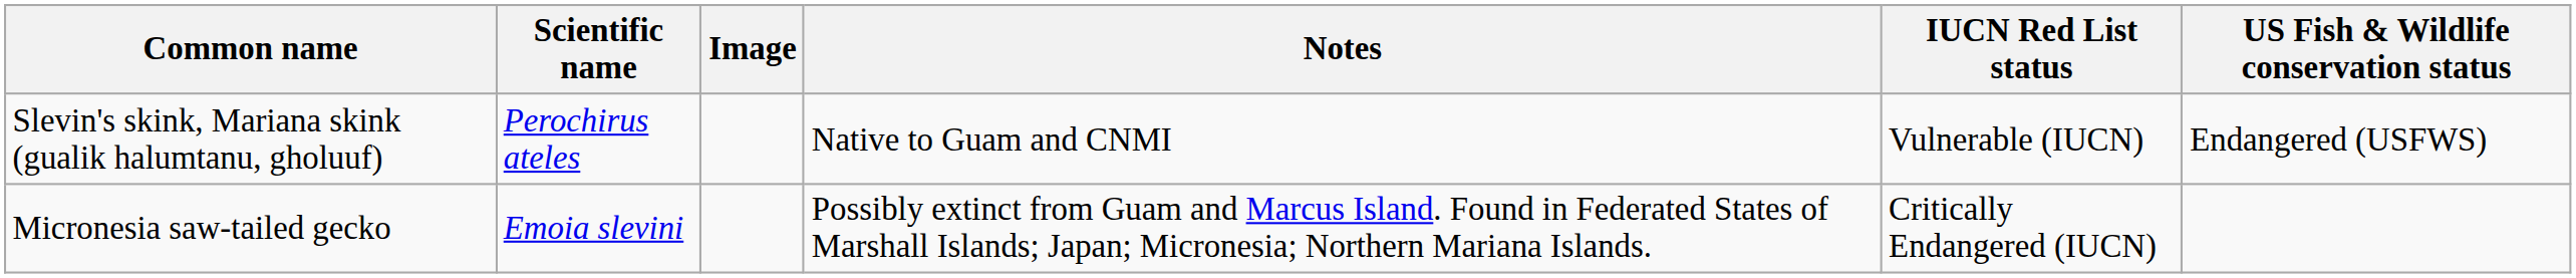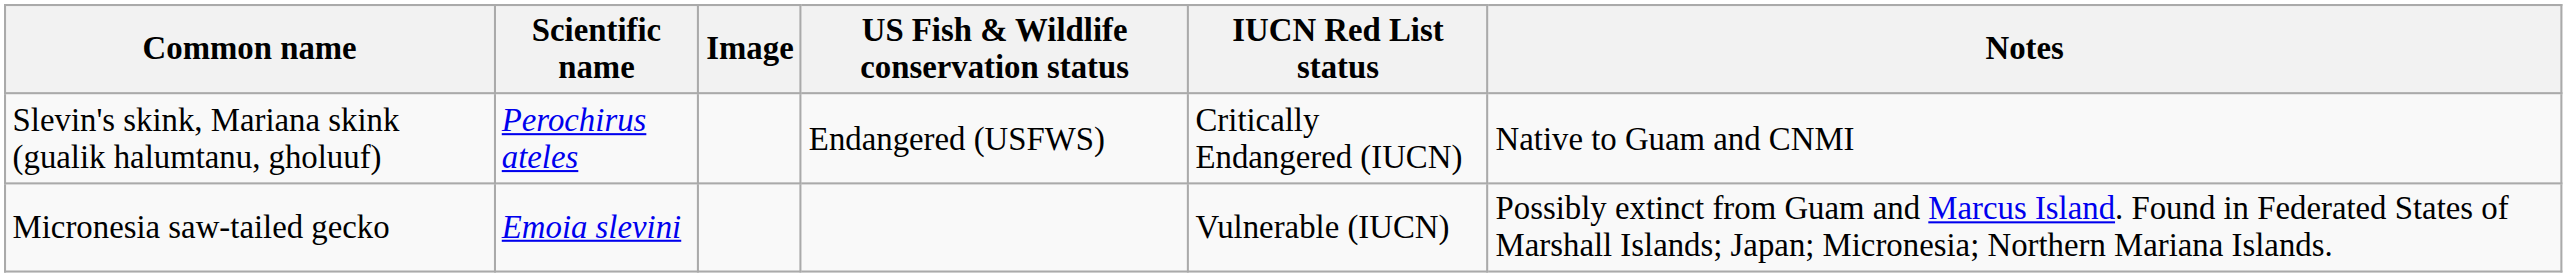 <table class="wikitable sortable">
 <tr>
 <th><strong>Common name</strong></th>
 <th><strong>Scientific name</strong></th>
 <th><strong>Image</strong></th>
+<th><strong>US Fish & Wildlife conservation status</strong></th>
+<th>IUCN Red List status</th>
 <th><strong>Notes</strong></th>
-<th>IUCN Red List status</th>
-<th><strong>US Fish & Wildlife conservation status</strong></th>
 </tr>
 <tr>
 <td>Slevin's skink, Mariana skink (gualik halumtanu, gholuuf)</td>
 <td><em><a href='#'>Perochirus ateles</a></em></td>
 <td></td>
+<td>Endangered (USFWS)</td>
+<td>Critically Endangered (IUCN)</td>
 <td>Native to Guam and CNMI</td>
-<td>Vulnerable (IUCN)</td>
-<td>Endangered (USFWS)</td>
 </tr>
 <tr>
 <td>Micronesia saw-tailed gecko</td>
 <td><em><a href='#'>Emoia slevini</a></em></td>
 <td></td>
+<td></td>
+<td>Vulnerable (IUCN)</td>
 <td>Possibly extinct from Guam and <a href='#'>Marcus Island</a>. Found in Federated States of Marshall Islands; Japan;  Micronesia; Northern Mariana Islands.</td>
-<td>Critically Endangered (IUCN)</td>
-<td></td>
 </tr>
 </table>
